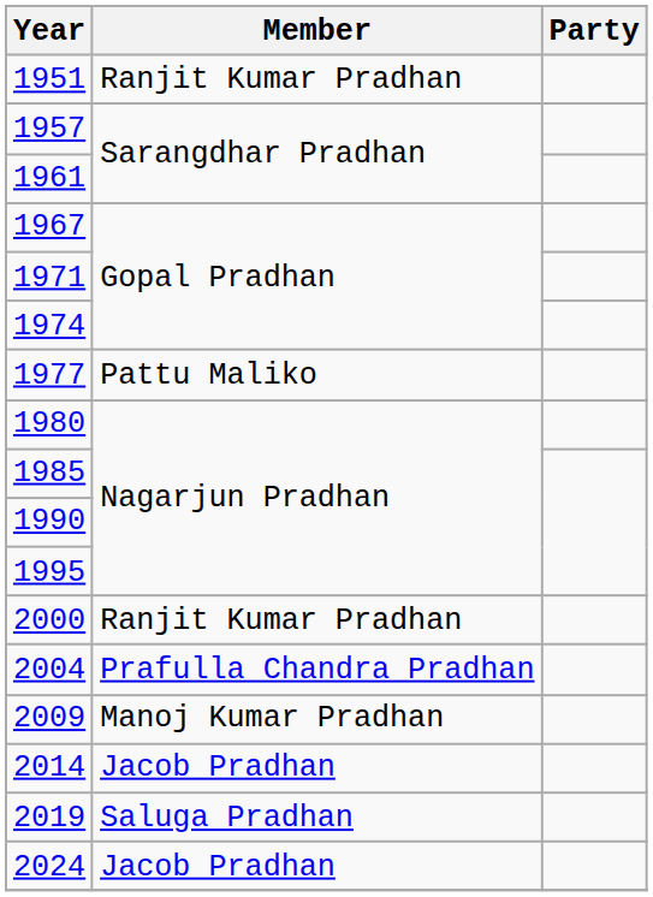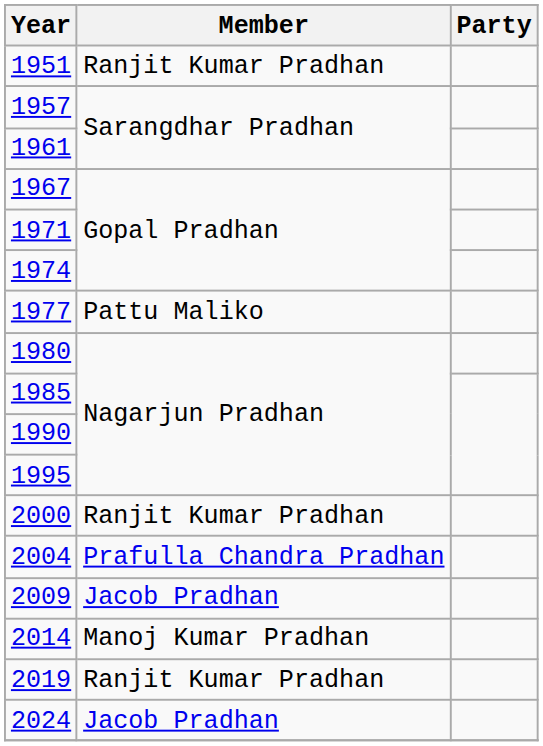 <table class="wikitable sortable">
 <tr>
 <th>Year</th>
 <th>Member</th>
 <th colspan=2>Party</th>
 </tr>
 <tr>
 <td><a href='#'>1951</a></td>
 <td>Ranjit Kumar Pradhan</td>
 <td></td>
 </tr>
 <tr>
 <td><a href='#'>1957</a></td>
 <td rowspan=2>Sarangdhar Pradhan</td>
 <td></td>
 </tr>
 <tr>
 <td><a href='#'>1961</a></td>
 <td></td>
 </tr>
 <tr>
 <td><a href='#'>1967</a></td>
 <td rowspan=3>Gopal Pradhan</td>
 <td></td>
 </tr>
 <tr>
 <td><a href='#'>1971</a></td>
 </tr>
 <tr>
 <td><a href='#'>1974</a></td>
 <td></td>
 </tr>
 <tr>
 <td><a href='#'>1977</a></td>
 <td>Pattu Maliko</td>
 <td></td>
 </tr>
 <tr>
 <td><a href='#'>1980</a></td>
 <td rowspan=4>Nagarjun Pradhan</td>
 <td></td>
 </tr>
 <tr>
 <td><a href='#'>1985</a></td>
 </tr>
 <tr>
 <td><a href='#'>1990</a></td>
 </tr>
 <tr>
 <td><a href='#'>1995</a></td>
 </tr>
 <tr>
 <td><a href='#'>2000</a></td>
 <td>Ranjit Kumar Pradhan</td>
 <td></td>
 </tr>
 <tr>
 <td><a href='#'>2004</a></td>
 <td><a href='#'>Prafulla Chandra Pradhan</a></td>
 <td></td>
 </tr>
 <tr>
 <td><a href='#'>2009</a></td>
+<td><a href='#'>Jacob Pradhan</a></td>
+<td></td>
+</tr>
+<tr>
+<td><a href='#'>2014</a></td>
 <td>Manoj Kumar Pradhan</td>
 <td></td>
 </tr>
 <tr>
-<td><a href='#'>2014</a></td>
-<td><a href='#'>Jacob Pradhan</a></td>
-<td></td>
-</tr>
-<tr>
 <td><a href='#'>2019</a></td>
-<td><a href='#'>Saluga Pradhan</a></td>
+<td>Ranjit Kumar Pradhan</td>
 <td></td>
 </tr>
 <tr>
 <td><a href='#'>2024</a></td>
 <td><a href='#'>Jacob Pradhan</a></td>
 <td></td>
 </tr>
 <tr>
 </tr>
 </table>
